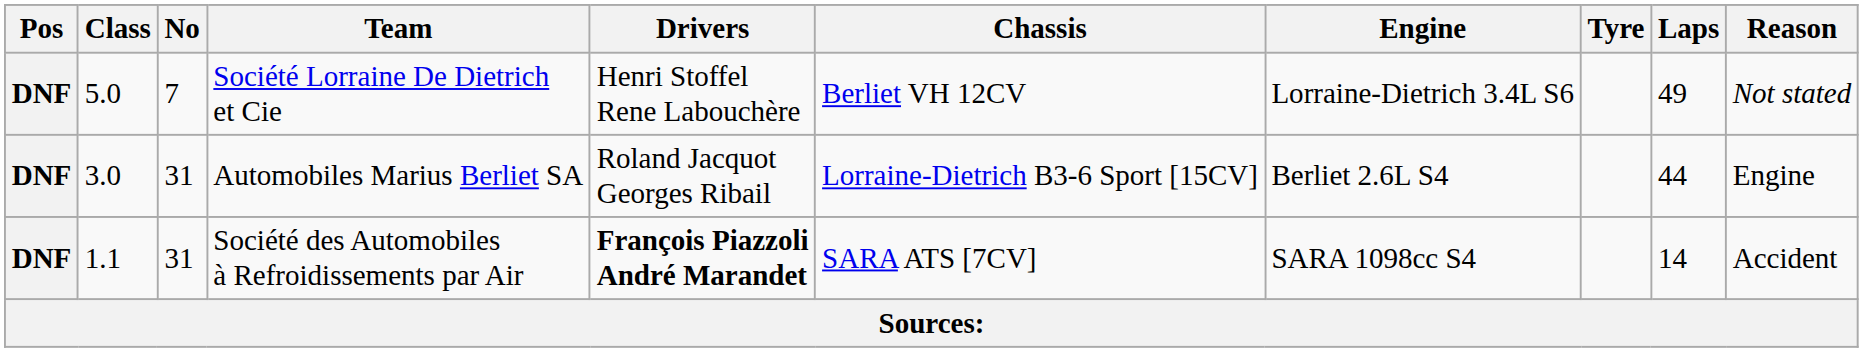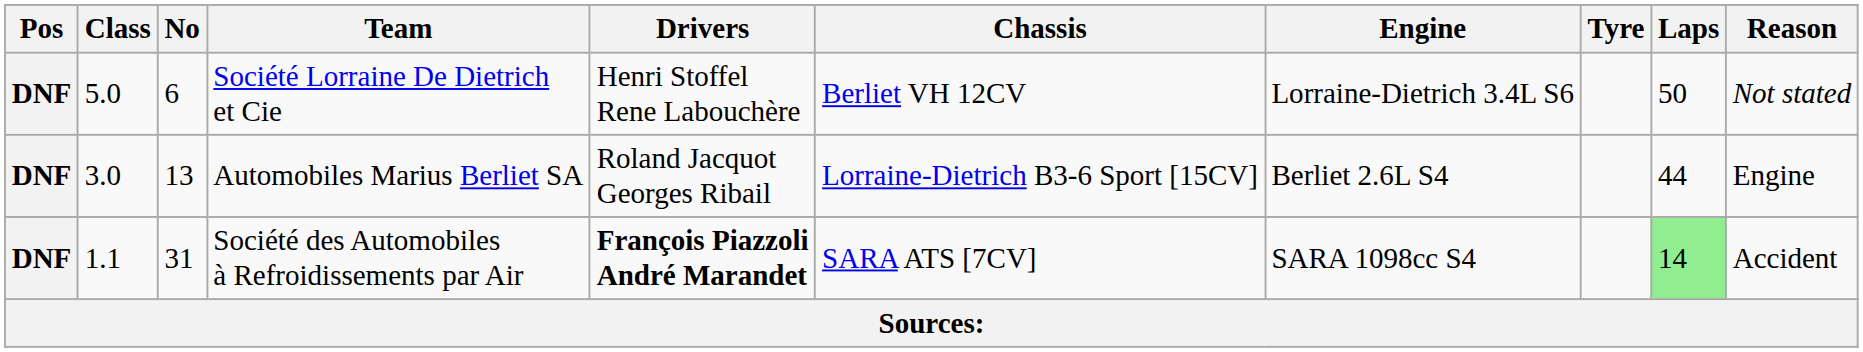 <table class="wikitable" style="font-size: 95%;">
 <tr>
 <th>Pos</th>
 <th>Class</th>
 <th>No</th>
 <th>Team</th>
 <th>Drivers</th>
 <th>Chassis</th>
 <th>Engine</th>
 <th>Tyre</th>
 <th>Laps</th>
 <th>Reason</th>
 </tr>
 <tr>
 <th>DNF</th>
 <td>5.0</td>
-<td>7</td>
+<td>6</td>
 <td> <a href='#'>Société Lorraine De Dietrich</a><br>et Cie</td>
 <td> Henri Stoffel<br> Rene Labouchère</td>
 <td><a href='#'>Berliet</a> VH 12CV</td>
 <td>Lorraine-Dietrich 3.4L S6</td>
 <td></td>
-<td>49</td>
+<td>50</td>
 <td><em>Not stated</em></td>
 </tr>
 <tr>
 <th>DNF</th>
 <td>3.0</td>
-<td>31</td>
+<td>13</td>
 <td> Automobiles Marius <a href='#'>Berliet</a> SA</td>
 <td> Roland Jacquot<br> Georges Ribail</td>
 <td><a href='#'>Lorraine-Dietrich</a> B3-6 Sport [15CV]</td>
 <td>Berliet 2.6L S4</td>
 <td></td>
 <td>44</td>
 <td>Engine</td>
 </tr>
 <tr>
 <th>DNF</th>
 <td>1.1</td>
 <td>31</td>
 <td> Société des Automobiles<br>à Refroidissements par Air</td>
 <td><strong> François Piazzoli<br> André Marandet</strong></td>
 <td><a href='#'>SARA</a> ATS [7CV]</td>
 <td>SARA 1098cc S4</td>
 <td></td>
-<td>14</td>
+<td style="background: lightgreen;">14</td>
 <td>Accident</td>
 </tr>
 <tr>
 <th colspan="10">Sources:</th>
 </tr>
 </table>
